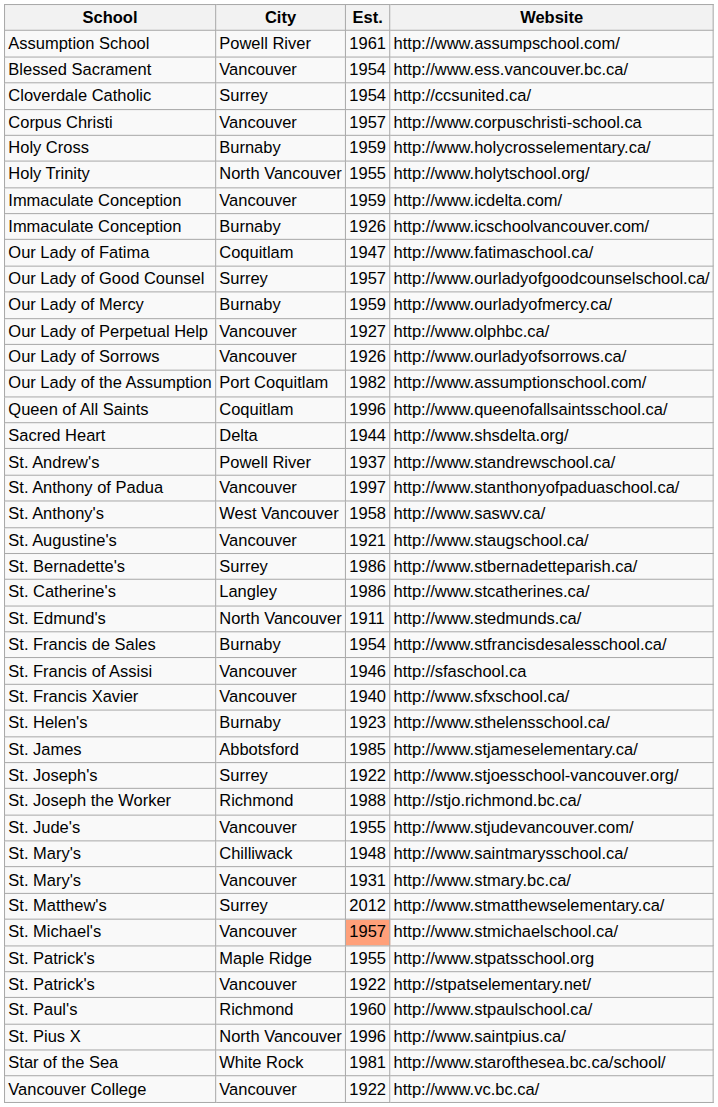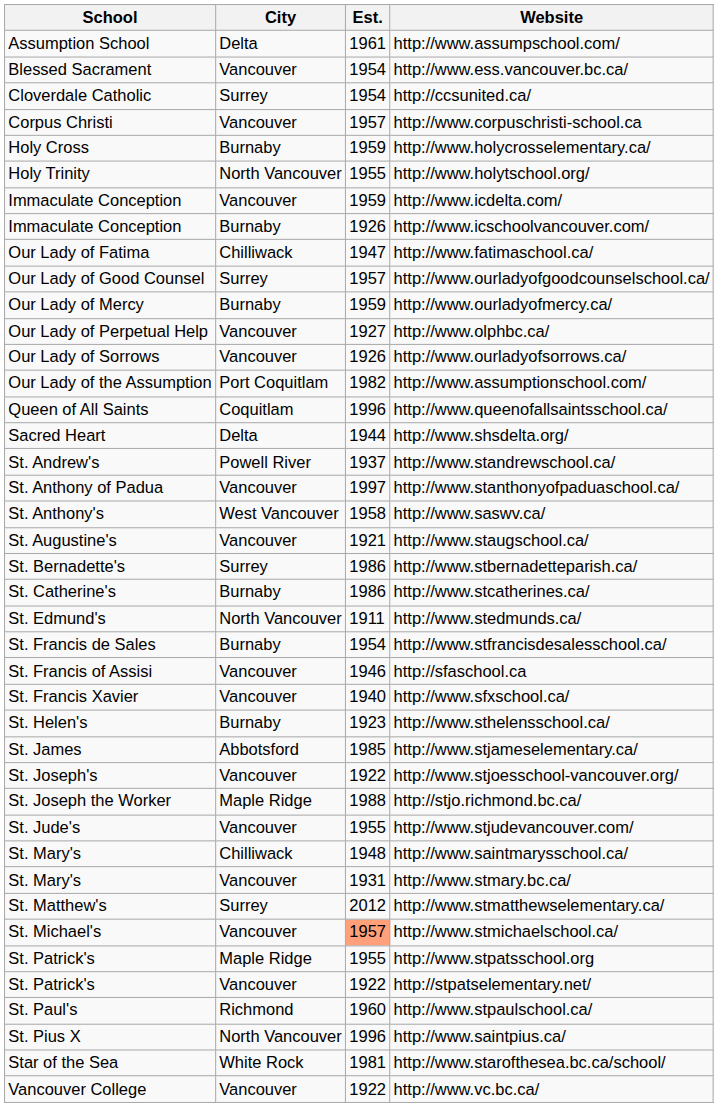 <table class="wikitable sortable">
 <tr>
 <th>School</th>
 <th>City</th>
 <th>Est.</th>
 <th>Website</th>
 </tr>
 <tr>
 <td>Assumption School</td>
-<td>Powell River</td>
+<td>Delta</td>
 <td>1961</td>
 <td>http://www.assumpschool.com/</td>
 </tr>
 <tr>
 <td>Blessed Sacrament</td>
 <td>Vancouver</td>
 <td>1954</td>
 <td>http://www.ess.vancouver.bc.ca/</td>
 </tr>
 <tr>
 <td>Cloverdale Catholic</td>
 <td>Surrey</td>
 <td>1954</td>
 <td>http://ccsunited.ca/</td>
 </tr>
 <tr>
 <td>Corpus Christi</td>
 <td>Vancouver</td>
 <td>1957</td>
 <td>http://www.corpuschristi-school.ca</td>
 </tr>
 <tr>
 <td>Holy Cross</td>
 <td>Burnaby</td>
 <td>1959</td>
 <td>http://www.holycrosselementary.ca/</td>
 </tr>
 <tr>
 <td>Holy Trinity</td>
 <td>North Vancouver</td>
 <td>1955</td>
 <td>http://www.holytschool.org/</td>
 </tr>
 <tr>
 <td>Immaculate Conception</td>
 <td>Vancouver</td>
 <td>1959</td>
 <td>http://www.icdelta.com/</td>
 </tr>
 <tr>
 <td>Immaculate Conception</td>
 <td>Burnaby</td>
 <td>1926</td>
 <td>http://www.icschoolvancouver.com/</td>
 </tr>
 <tr>
 <td>Our Lady of Fatima</td>
-<td>Coquitlam</td>
+<td>Chilliwack</td>
 <td>1947</td>
 <td>http://www.fatimaschool.ca/</td>
 </tr>
 <tr>
 <td>Our Lady of Good Counsel</td>
 <td>Surrey</td>
 <td>1957</td>
 <td>http://www.ourladyofgoodcounselschool.ca/</td>
 </tr>
 <tr>
 <td>Our Lady of Mercy</td>
 <td>Burnaby</td>
 <td>1959</td>
 <td>http://www.ourladyofmercy.ca/</td>
 </tr>
 <tr>
 <td>Our Lady of Perpetual Help</td>
 <td>Vancouver</td>
 <td>1927</td>
 <td>http://www.olphbc.ca/</td>
 </tr>
 <tr>
 <td>Our Lady of Sorrows</td>
 <td>Vancouver</td>
 <td>1926</td>
 <td>http://www.ourladyofsorrows.ca/</td>
 </tr>
 <tr>
 <td>Our Lady of the Assumption</td>
 <td>Port Coquitlam</td>
 <td>1982</td>
 <td>http://www.assumptionschool.com/</td>
 </tr>
 <tr>
 <td>Queen of All Saints</td>
 <td>Coquitlam</td>
 <td>1996</td>
 <td>http://www.queenofallsaintsschool.ca/</td>
 </tr>
 <tr>
 <td>Sacred Heart</td>
 <td>Delta</td>
 <td>1944</td>
 <td>http://www.shsdelta.org/</td>
 </tr>
 <tr>
 <td>St. Andrew's</td>
 <td>Powell River</td>
 <td>1937</td>
 <td>http://www.standrewschool.ca/</td>
 </tr>
 <tr>
 <td>St. Anthony of Padua</td>
 <td>Vancouver</td>
 <td>1997</td>
 <td>http://www.stanthonyofpaduaschool.ca/</td>
 </tr>
 <tr>
 <td>St. Anthony's</td>
 <td>West Vancouver</td>
 <td>1958</td>
 <td>http://www.saswv.ca/</td>
 </tr>
 <tr>
 <td>St. Augustine's</td>
 <td>Vancouver</td>
 <td>1921</td>
 <td>http://www.staugschool.ca/</td>
 </tr>
 <tr>
 <td>St. Bernadette's</td>
 <td>Surrey</td>
 <td>1986</td>
 <td>http://www.stbernadetteparish.ca/</td>
 </tr>
 <tr>
 <td>St. Catherine's</td>
-<td>Langley</td>
+<td>Burnaby</td>
 <td>1986</td>
 <td>http://www.stcatherines.ca/</td>
 </tr>
 <tr>
 <td>St. Edmund's</td>
 <td>North Vancouver</td>
 <td>1911</td>
 <td>http://www.stedmunds.ca/</td>
 </tr>
 <tr>
 <td>St. Francis de Sales</td>
 <td>Burnaby</td>
 <td>1954</td>
 <td>http://www.stfrancisdesalesschool.ca/</td>
 </tr>
 <tr>
 <td>St. Francis of Assisi</td>
 <td>Vancouver</td>
 <td>1946</td>
 <td>http://sfaschool.ca</td>
 </tr>
 <tr>
 <td>St. Francis Xavier</td>
 <td>Vancouver</td>
 <td>1940</td>
 <td>http://www.sfxschool.ca/</td>
 </tr>
 <tr>
 <td>St. Helen's</td>
 <td>Burnaby</td>
 <td>1923</td>
 <td>http://www.sthelensschool.ca/</td>
 </tr>
 <tr>
 <td>St. James</td>
 <td>Abbotsford</td>
 <td>1985</td>
 <td>http://www.stjameselementary.ca/</td>
 </tr>
 <tr>
 <td>St. Joseph's</td>
-<td>Surrey</td>
+<td>Vancouver</td>
 <td>1922</td>
 <td>http://www.stjoesschool-vancouver.org/</td>
 </tr>
 <tr>
 <td>St. Joseph the Worker</td>
-<td>Richmond</td>
+<td>Maple Ridge</td>
 <td>1988</td>
 <td>http://stjo.richmond.bc.ca/</td>
 </tr>
 <tr>
 <td>St. Jude's</td>
 <td>Vancouver</td>
 <td>1955</td>
 <td>http://www.stjudevancouver.com/</td>
 </tr>
 <tr>
 <td>St. Mary's</td>
 <td>Chilliwack</td>
 <td>1948</td>
 <td>http://www.saintmarysschool.ca/</td>
 </tr>
 <tr>
 <td>St. Mary's</td>
 <td>Vancouver</td>
 <td>1931</td>
 <td>http://www.stmary.bc.ca/</td>
 </tr>
 <tr>
 <td>St. Matthew's</td>
 <td>Surrey</td>
 <td>2012</td>
 <td>http://www.stmatthewselementary.ca/</td>
 </tr>
 <tr>
 <td>St. Michael's</td>
 <td>Vancouver</td>
 <td style="background: lightsalmon;">1957</td>
 <td>http://www.stmichaelschool.ca/</td>
 </tr>
 <tr>
 <td>St. Patrick's</td>
 <td>Maple Ridge</td>
 <td>1955</td>
 <td>http://www.stpatsschool.org</td>
 </tr>
 <tr>
 <td>St. Patrick's</td>
 <td>Vancouver</td>
 <td>1922</td>
 <td>http://stpatselementary.net/</td>
 </tr>
 <tr>
 <td>St. Paul's</td>
 <td>Richmond</td>
 <td>1960</td>
 <td>http://www.stpaulschool.ca/</td>
 </tr>
 <tr>
 <td>St. Pius X</td>
 <td>North Vancouver</td>
 <td>1996</td>
 <td>http://www.saintpius.ca/</td>
 </tr>
 <tr>
 <td>Star of the Sea</td>
 <td>White Rock</td>
 <td>1981</td>
 <td>http://www.starofthesea.bc.ca/school/</td>
 </tr>
 <tr>
 <td>Vancouver College</td>
 <td>Vancouver</td>
 <td>1922</td>
 <td>http://www.vc.bc.ca/</td>
 </tr>
 </table>
